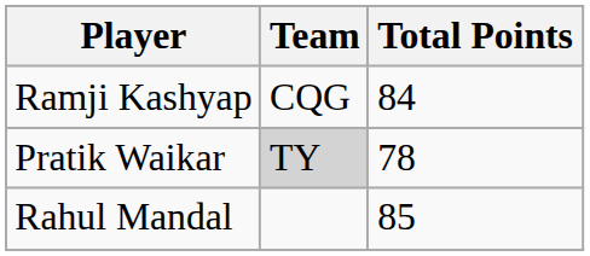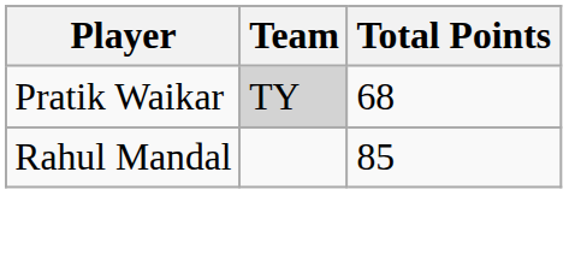 <table class="wikitable">
 <tr>
 <th>Player</th>
 <th>Team</th>
 <th>Total Points</th>
 </tr>
 <tr>
-<td>Ramji Kashyap</td>
-<td>CQG</td>
-<td>84</td>
-</tr>
-<tr>
 <td>Pratik Waikar</td>
 <td style="background: lightgrey;">TY</td>
-<td>78</td>
+<td>68</td>
 </tr>
 <tr>
 <td>Rahul Mandal</td>
 <td></td>
 <td>85</td>
 </tr>
 </table>
